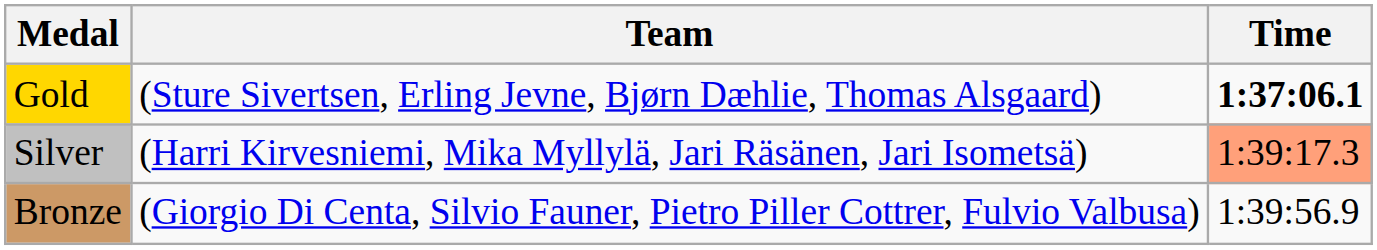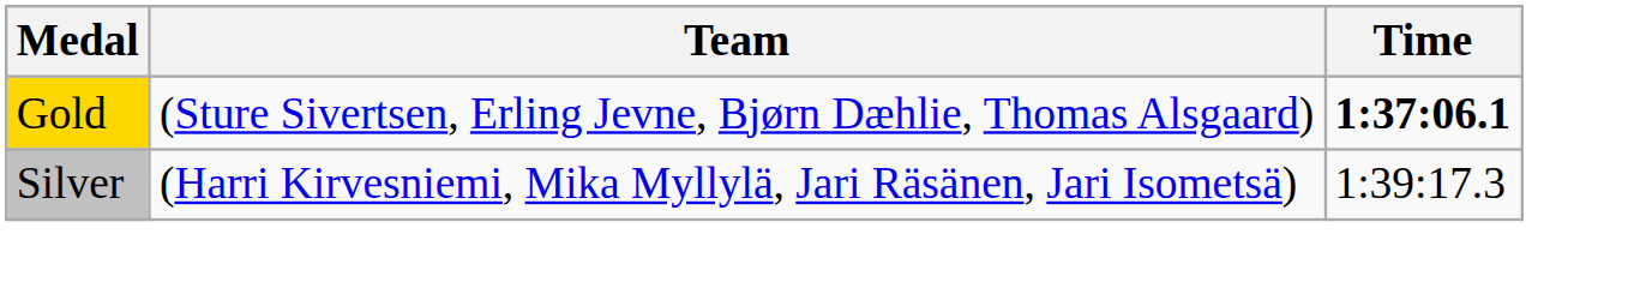 <table class="wikitable">
 <tr style="background:#efefef;">
 <th>Medal</th>
 <th>Team</th>
 <th>Time</th>
 </tr>
 <tr>
 <td style="background:gold;">Gold</td>
 <td> (<a href='#'>Sture Sivertsen</a>, <a href='#'>Erling Jevne</a>, <a href='#'>Bjørn Dæhlie</a>, <a href='#'>Thomas Alsgaard</a>)</td>
 <td><strong>1:37:06.1</strong></td>
 </tr>
 <tr>
 <td style="background:silver;">Silver</td>
 <td> (<a href='#'>Harri Kirvesniemi</a>, <a href='#'>Mika Myllylä</a>, <a href='#'>Jari Räsänen</a>, <a href='#'>Jari Isometsä</a>)</td>
-<td style="background: lightsalmon;">1:39:17.3</td>
-</tr>
-<tr>
-<td style="background:#c96;">Bronze</td>
-<td> (<a href='#'>Giorgio Di Centa</a>, <a href='#'>Silvio Fauner</a>, <a href='#'>Pietro Piller Cottrer</a>, <a href='#'>Fulvio Valbusa</a>)</td>
-<td>1:39:56.9</td>
+<td>1:39:17.3</td>
 </tr>
 </table>
